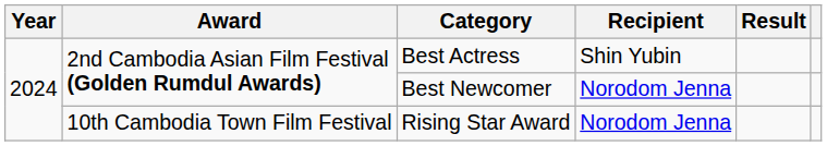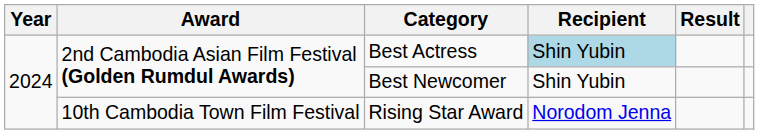 <table class="wikitable sortable">
 <tr>
 <th>Year</th>
 <th>Award</th>
 <th>Category</th>
 <th>Recipient</th>
 <th>Result</th>
 <th></th>
 </tr>
 <tr>
 <td rowspan=3>2024</td>
 <td rowspan=2>2nd Cambodia Asian Film Festival<br><strong>(Golden Rumdul Awards)</strong></td>
 <td>Best Actress</td>
-<td>Shin Yubin</td>
+<td style="background: lightblue;">Shin Yubin</td>
 <td></td>
 <td rowspan=1></td>
 </tr>
 <tr>
 <td>Best Newcomer</td>
-<td><a href='#'>Norodom Jenna</a></td>
+<td>Shin Yubin</td>
 <td></td>
 <td romspan=2></td>
 </tr>
 <tr>
 <td rowspan=3>10th Cambodia Town Film Festival</td>
 <td>Rising Star Award</td>
 <td><a href='#'>Norodom Jenna</a></td>
 <td></td>
 <td rowspan=3></td>
 </tr>
 </table>
